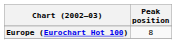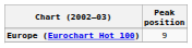 <table class="wikitable sortable plainrowheaders" style="text-align:center;">
 <tr>
 <th>Chart (2002–03)</th>
 <th>Peak<br>position</th>
 </tr>
 <tr>
 </tr>
 <tr>
 </tr>
 <tr>
 <th scope="row">Europe (<a href='#'>Eurochart Hot 100</a>)</th>
-<td align="center">8</td>
+<td align="center">9</td>
 </tr>
 <tr>
 </tr>
 <tr>
 </tr>
 <tr>
 </tr>
 <tr>
 </tr>
 <tr>
 </tr>
 <tr>
 </tr>
 <tr>
 </tr>
 <tr>
 </tr>
 </table>
